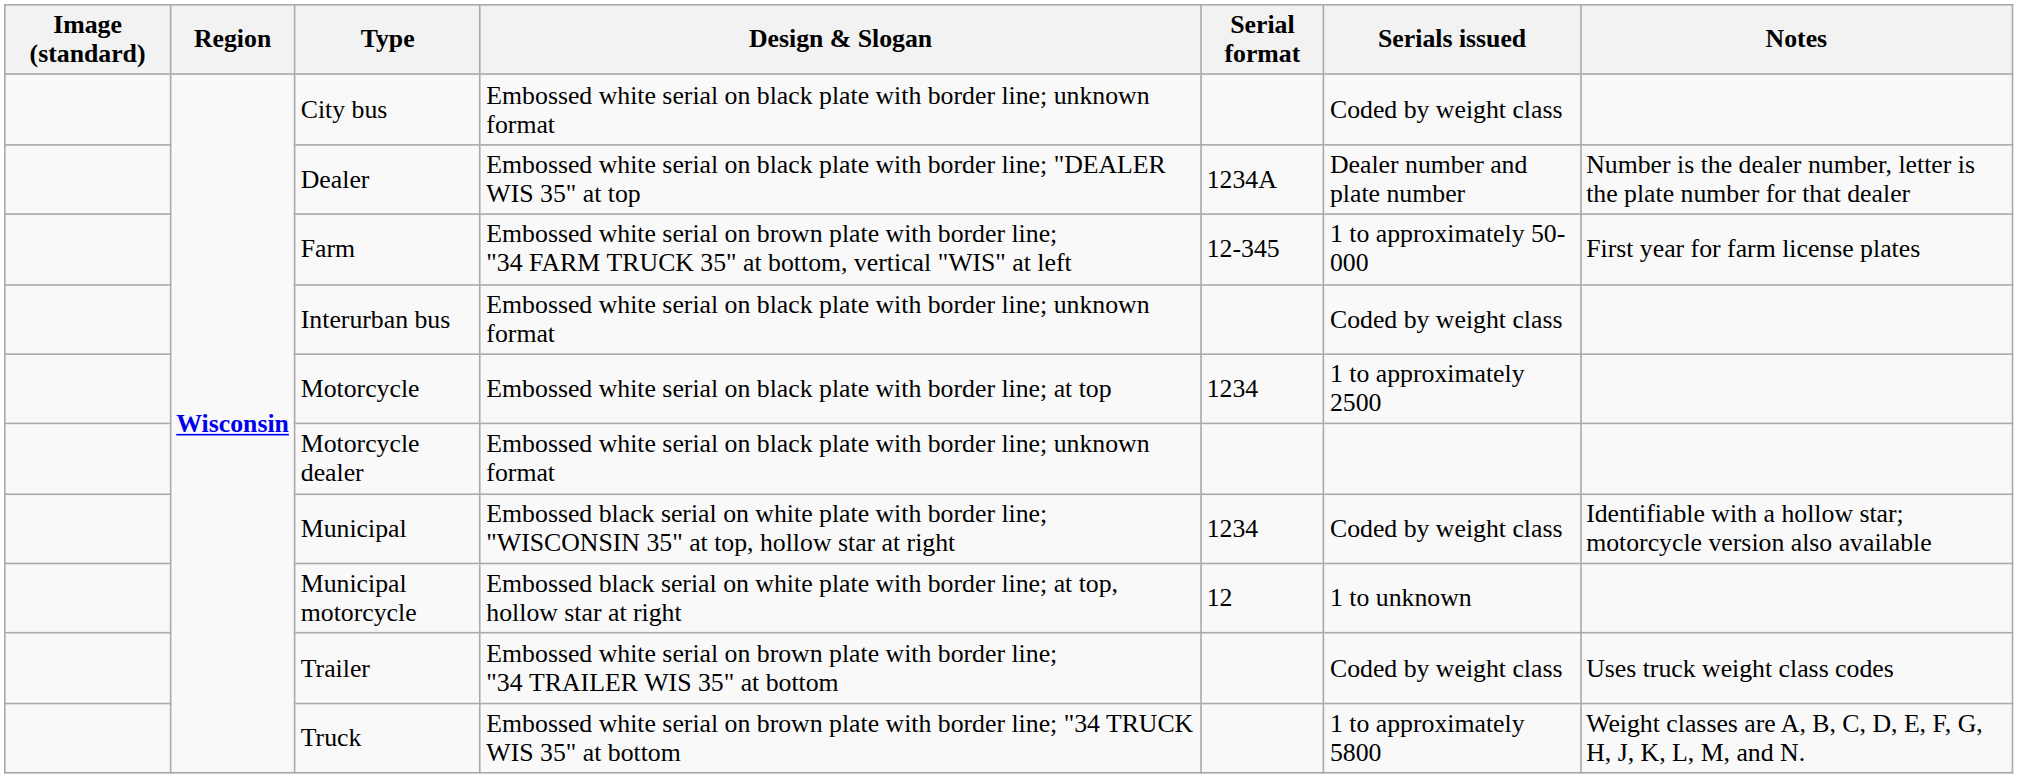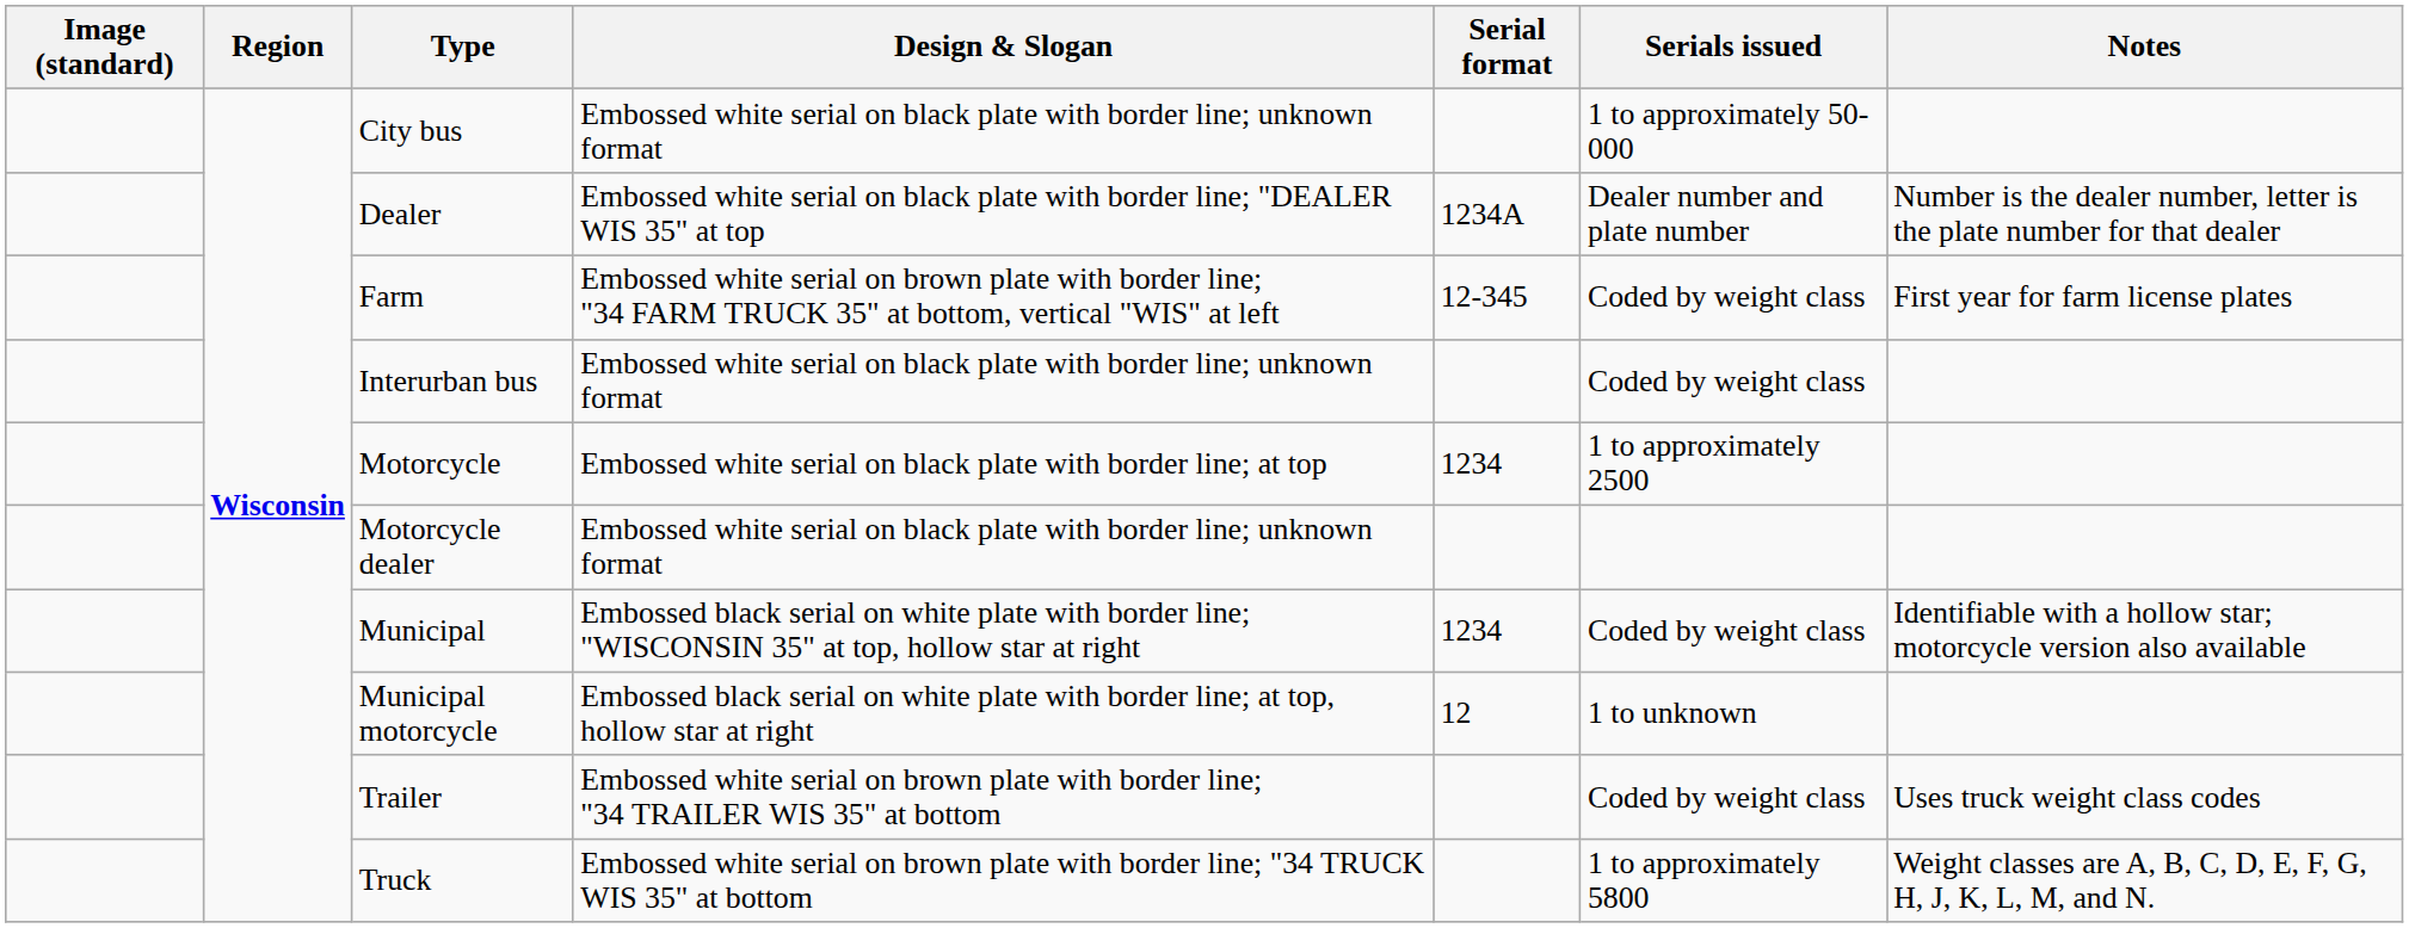 <table class="wikitable">
 <tr>
 <th>Image (standard)</th>
 <th>Region</th>
 <th>Type</th>
 <th>Design & Slogan</th>
 <th>Serial format</th>
 <th>Serials issued</th>
 <th>Notes</th>
 </tr>
 <tr>
 <td></td>
 <td rowspan="11"><a href='#'><strong>Wisconsin</strong></a></td>
 <td>City bus</td>
 <td>Embossed white serial on black plate with border line; unknown format</td>
 <td></td>
-<td>Coded by weight class</td>
+<td>1 to approximately 50-000</td>
 <td></td>
 </tr>
 <tr>
 <td></td>
 <td>Dealer</td>
 <td>Embossed white serial on black plate with border line; "DEALER WIS 35" at top</td>
 <td>1234A</td>
 <td>Dealer number and plate number</td>
 <td>Number is the dealer number, letter is the plate number for that dealer</td>
 </tr>
 <tr>
 <td></td>
 <td>Farm</td>
 <td>Embossed white serial on brown plate with border line; "34 FARM TRUCK 35" at bottom, vertical "WIS" at left</td>
 <td>12-345</td>
-<td>1 to approximately 50-000</td>
+<td>Coded by weight class</td>
 <td>First year for farm license plates</td>
 </tr>
 <tr>
 <td></td>
 <td>Interurban bus</td>
 <td>Embossed white serial on black plate with border line; unknown format</td>
 <td></td>
 <td>Coded by weight class</td>
 <td></td>
 </tr>
 <tr>
 <td></td>
 <td>Motorcycle</td>
 <td>Embossed white serial on black plate with border line;  at top</td>
 <td>1234</td>
 <td>1 to approximately 2500</td>
 <td></td>
 </tr>
 <tr>
 <td></td>
 <td>Motorcycle dealer</td>
 <td>Embossed white serial on black plate with border line; unknown format</td>
 <td></td>
 <td></td>
 <td></td>
 </tr>
 <tr>
 <td></td>
 <td>Municipal</td>
 <td>Embossed black serial on white plate with border line; "WISCONSIN 35" at top, hollow star at right</td>
 <td>1234</td>
 <td>Coded by weight class</td>
 <td>Identifiable with a hollow star; motorcycle version also available</td>
 </tr>
 <tr>
 <td></td>
 <td>Municipal motorcycle</td>
 <td>Embossed black serial on white plate with border line;  at top, hollow star at right</td>
 <td>12</td>
 <td>1 to unknown</td>
 <td></td>
 </tr>
 <tr>
 <td></td>
 <td>Trailer</td>
 <td>Embossed white serial on brown plate with border line; "34 TRAILER WIS 35" at bottom</td>
 <td></td>
 <td>Coded by weight class</td>
 <td>Uses truck weight class codes</td>
 </tr>
 <tr>
 <td></td>
 <td>Truck</td>
 <td>Embossed white serial on brown plate with border line; "34 TRUCK WIS 35" at bottom</td>
 <td></td>
 <td>1 to approximately 5800</td>
 <td>Weight classes are A, B, C, D, E, F, G, H, J, K, L, M, and N.</td>
 </tr>
 </table>
